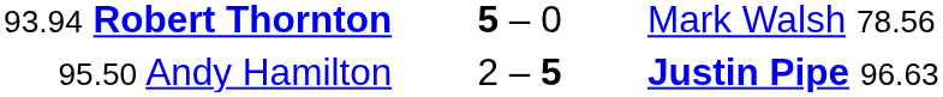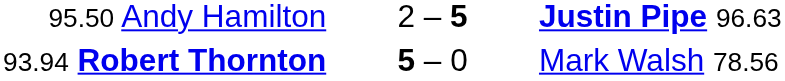 <table style="text-align:center">
 <tr>
 <th width=223></th>
 <th width=100></th>
 <th width=223></th>
 </tr>
 <tr>
+<td align=right><small><span>95.50</span></small> <a href='#'>Andy Hamilton</a> </td>
+<td>2 – <strong>5</strong></td>
+<td align=left> <strong><a href='#'>Justin Pipe</a></strong> <small><span>96.63</span></small></td>
+</tr>
+<tr>
 <td align=right><small><span>93.94</span></small> <strong><a href='#'>Robert Thornton</a></strong> </td>
 <td><strong>5</strong> – 0</td>
 <td align=left> <a href='#'>Mark Walsh</a> <small><span>78.56</span></small></td>
 </tr>
-<tr>
-<td align=right><small><span>95.50</span></small> <a href='#'>Andy Hamilton</a> </td>
-<td>2 – <strong>5</strong></td>
-<td align=left> <strong><a href='#'>Justin Pipe</a></strong> <small><span>96.63</span></small></td>
-</tr>
 </table>
